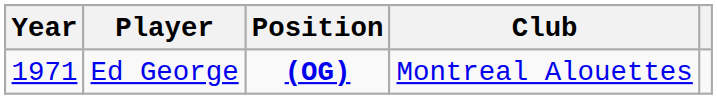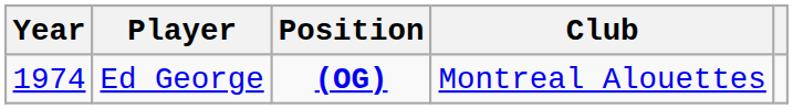 <table class="wikitable sortable" style="text-align:center">
 <tr>
 <th>Year</th>
 <th>Player</th>
 <th>Position</th>
 <th>Club</th>
 <th class="unsortable"></th>
 </tr>
 <tr>
-<td><a href='#'>1971</a></td>
+<td><a href='#'>1974</a></td>
 <td><a href='#'>Ed George</a></td>
 <td><strong><a href='#'>(OG)</a></strong></td>
 <td><a href='#'>Montreal Alouettes</a></td>
 </tr>
 </table>
